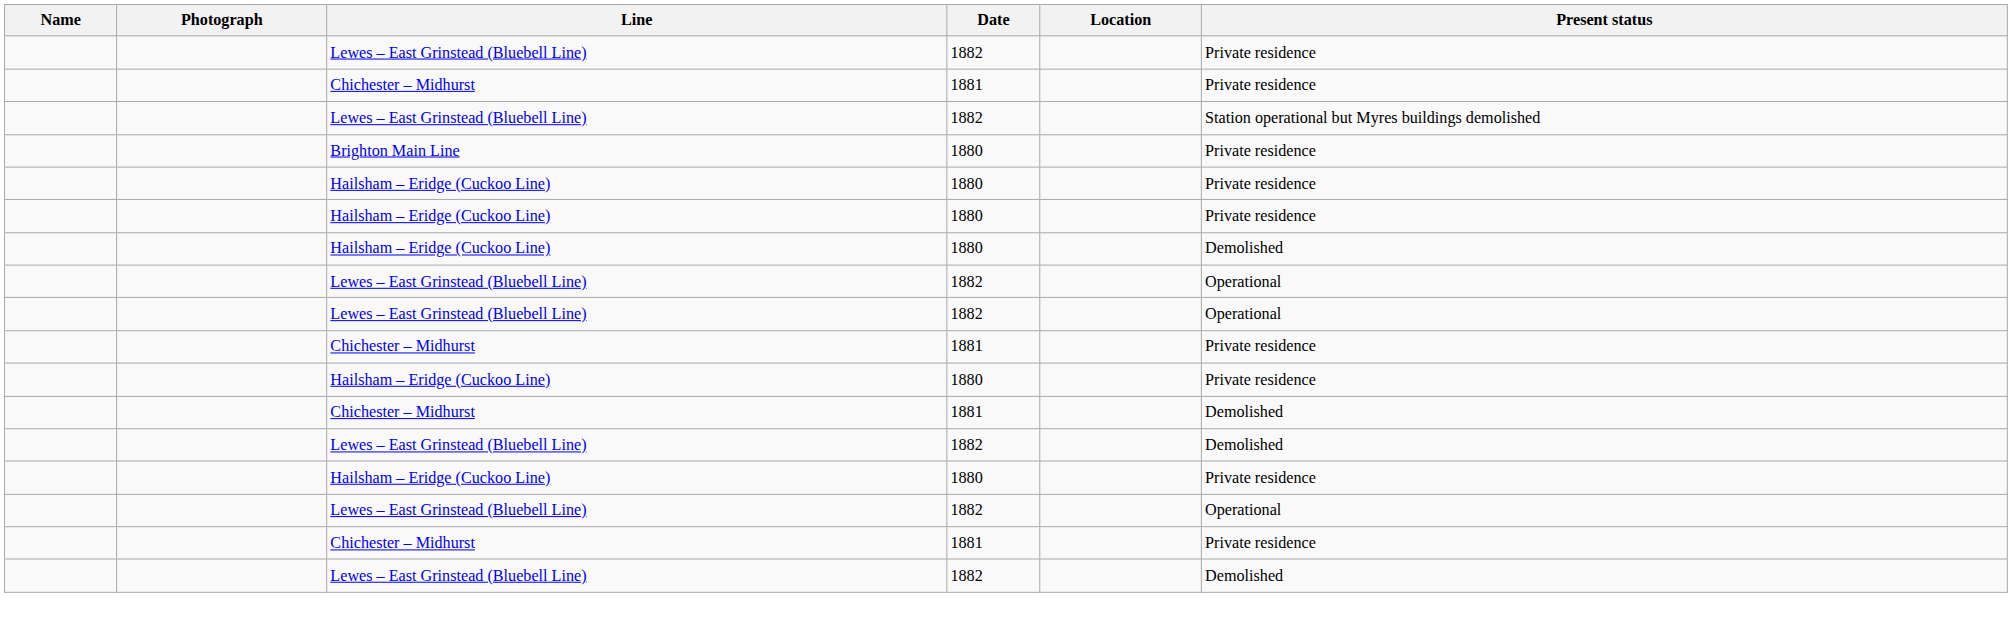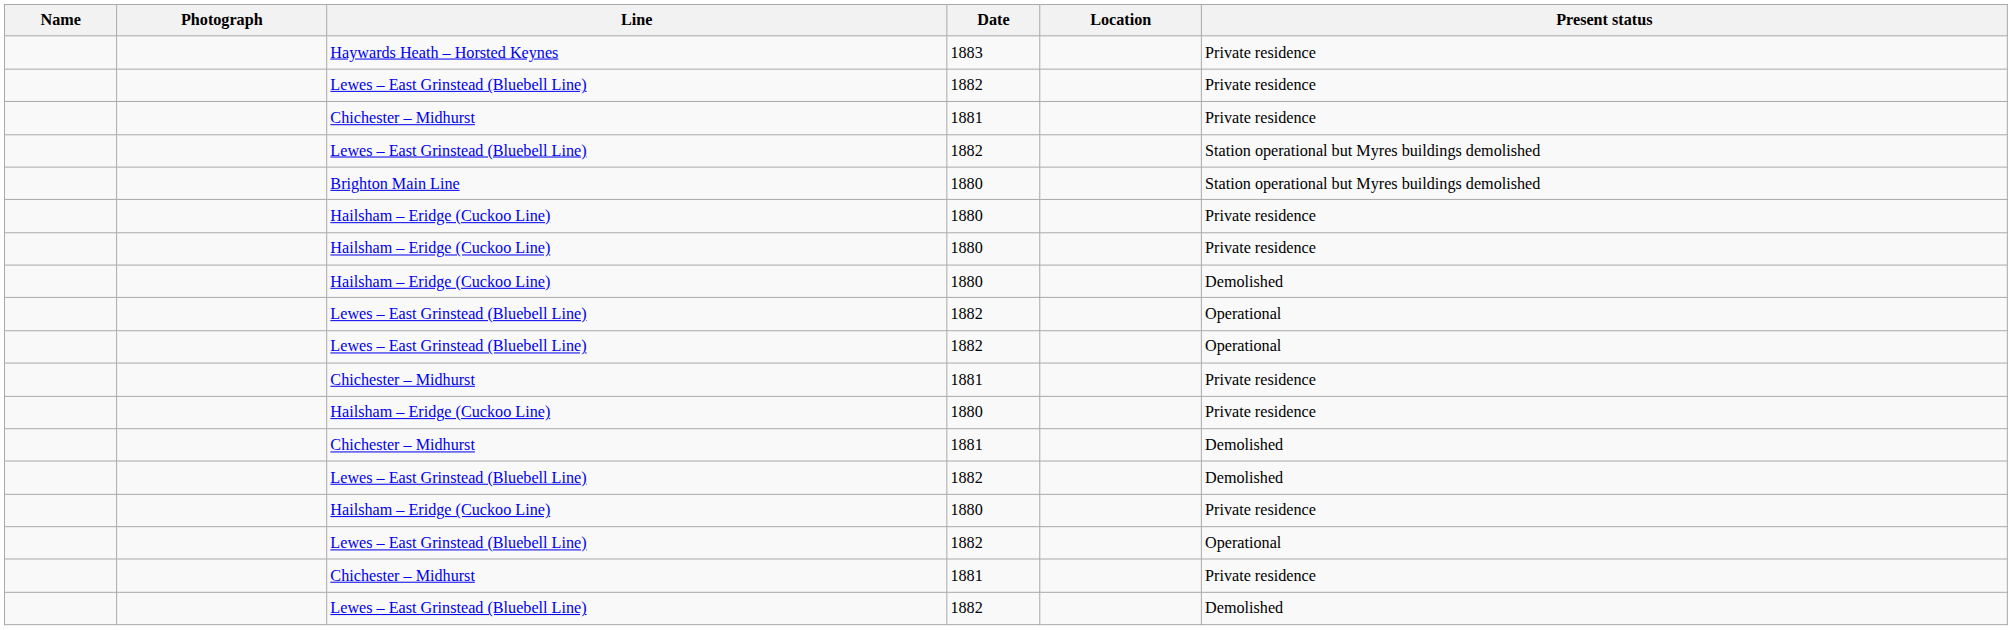 <table class="wikitable sortable" style="width:100%;border:0px;text-align:left;line-height:150%;">
 <tr>
 <th>Name</th>
 <th class="unsortable">Photograph</th>
 <th>Line</th>
 <th>Date</th>
 <th class="unsortable">Location</th>
 <th>Present status</th>
+</tr>
+<tr>
+<td></td>
+<td></td>
+<td><a href='#'>Haywards Heath – Horsted Keynes</a></td>
+<td>1883</td>
+<td><small><br></small></td>
+<td>Private residence</td>
 </tr>
 <tr>
 <td></td>
 <td></td>
 <td><a href='#'>Lewes – East Grinstead (Bluebell Line)</a></td>
 <td>1882</td>
 <td><small><br></small></td>
 <td>Private residence</td>
 </tr>
 <tr>
 <td></td>
 <td></td>
 <td><a href='#'>Chichester – Midhurst</a></td>
 <td>1881</td>
 <td><small><br></small></td>
 <td>Private residence</td>
 </tr>
 <tr>
 <td></td>
 <td></td>
 <td><a href='#'>Lewes – East Grinstead (Bluebell Line)</a></td>
 <td>1882</td>
 <td><small><br></small></td>
 <td>Station operational but Myres buildings demolished</td>
 </tr>
 <tr>
 <td></td>
 <td></td>
 <td><a href='#'>Brighton Main Line</a></td>
 <td>1880</td>
 <td><small><br></small></td>
-<td>Private residence</td>
+<td>Station operational but Myres buildings demolished</td>
 </tr>
 <tr>
 <td></td>
 <td></td>
 <td><a href='#'>Hailsham – Eridge (Cuckoo Line)</a></td>
 <td>1880</td>
 <td><small><br></small></td>
 <td>Private residence</td>
 </tr>
 <tr>
 <td></td>
 <td></td>
 <td><a href='#'>Hailsham – Eridge (Cuckoo Line)</a></td>
 <td>1880</td>
 <td><small><br></small></td>
 <td>Private residence</td>
 </tr>
 <tr>
 <td></td>
 <td></td>
 <td><a href='#'>Hailsham – Eridge (Cuckoo Line)</a></td>
 <td>1880</td>
 <td><small><br></small></td>
 <td>Demolished</td>
 </tr>
 <tr>
 <td></td>
 <td></td>
 <td><a href='#'>Lewes – East Grinstead (Bluebell Line)</a></td>
 <td>1882</td>
 <td><small><br></small></td>
 <td>Operational</td>
 </tr>
 <tr>
 <td></td>
 <td></td>
 <td><a href='#'>Lewes – East Grinstead (Bluebell Line)</a></td>
 <td>1882</td>
 <td><small><br></small></td>
 <td>Operational</td>
 </tr>
 <tr>
 <td></td>
 <td></td>
 <td><a href='#'>Chichester – Midhurst</a></td>
 <td>1881</td>
 <td><small><br></small></td>
 <td>Private residence</td>
 </tr>
 <tr>
 <td></td>
 <td></td>
 <td><a href='#'>Hailsham – Eridge (Cuckoo Line)</a></td>
 <td>1880</td>
 <td><small><br></small></td>
 <td>Private residence</td>
 </tr>
 <tr>
 <td></td>
 <td></td>
 <td><a href='#'>Chichester – Midhurst</a></td>
 <td>1881</td>
 <td><small><br></small></td>
 <td>Demolished</td>
 </tr>
 <tr>
 <td></td>
 <td></td>
 <td><a href='#'>Lewes – East Grinstead (Bluebell Line)</a></td>
 <td>1882</td>
 <td><small><br></small></td>
 <td>Demolished</td>
 </tr>
 <tr>
 <td></td>
 <td></td>
 <td><a href='#'>Hailsham – Eridge (Cuckoo Line)</a></td>
 <td>1880</td>
 <td><small><br></small></td>
 <td>Private residence</td>
 </tr>
 <tr>
 <td></td>
 <td></td>
 <td><a href='#'>Lewes – East Grinstead (Bluebell Line)</a></td>
 <td>1882</td>
 <td><small><br></small></td>
 <td>Operational</td>
 </tr>
 <tr>
 <td></td>
 <td></td>
 <td><a href='#'>Chichester – Midhurst</a></td>
 <td>1881</td>
 <td><small><br></small></td>
 <td>Private residence</td>
 </tr>
 <tr>
 <td></td>
 <td></td>
 <td><a href='#'>Lewes – East Grinstead (Bluebell Line)</a></td>
 <td>1882</td>
 <td><small><br></small></td>
 <td>Demolished</td>
 </tr>
 <tr>
 </tr>
 </table>
